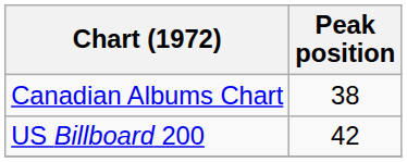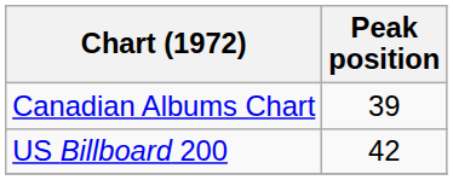 <table class="wikitable">
 <tr>
 <th align="left">Chart (1972)</th>
 <th align="left">Peak<br>position</th>
 </tr>
 <tr>
 <td align="left"><a href='#'>Canadian Albums Chart</a></td>
-<td align="center">38</td>
+<td align="center">39</td>
 </tr>
 <tr>
 <td align="left"><a href='#'>US <em>Billboard</em> 200</a></td>
 <td align="center">42</td>
 </tr>
 <tr>
 </tr>
 </table>
